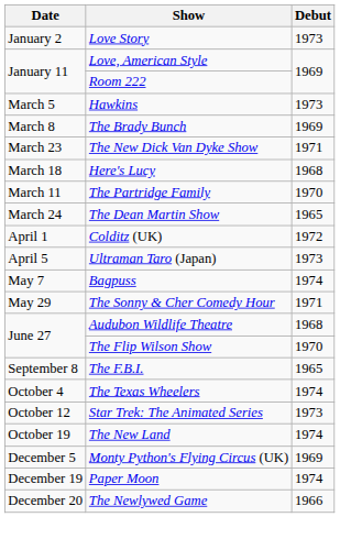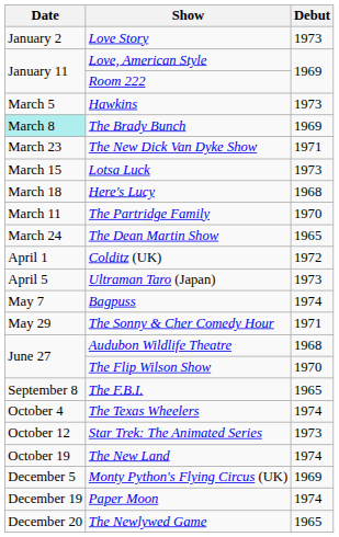 <table class="wikitable">
 <tr>
 <th>Date</th>
 <th>Show</th>
 <th>Debut</th>
 </tr>
 <tr>
 <td>January 2</td>
 <td><em><a href='#'>Love Story</a></em></td>
 <td>1973</td>
 </tr>
 <tr>
 <td rowspan="2">January 11</td>
 <td><em><a href='#'>Love, American Style</a></em></td>
 <td rowspan="2">1969</td>
 </tr>
 <tr>
 <td><em><a href='#'>Room 222</a></em></td>
 </tr>
 <tr>
 <td>March 5</td>
 <td><em><a href='#'>Hawkins</a></em></td>
 <td>1973</td>
 </tr>
 <tr>
-<td>March 8</td>
+<td style="background: paleturquoise;">March 8</td>
 <td><em><a href='#'>The Brady Bunch</a></em></td>
 <td>1969</td>
 </tr>
 <tr>
 <td>March 23</td>
 <td><em><a href='#'>The New Dick Van Dyke Show</a></em></td>
 <td>1971</td>
+</tr>
+<tr>
+<td>March 15</td>
+<td><em><a href='#'>Lotsa Luck</a></em></td>
+<td>1973</td>
 </tr>
 <tr>
 <td>March 18</td>
 <td><em><a href='#'>Here's Lucy</a></em></td>
 <td>1968</td>
 </tr>
 <tr>
 <td>March 11</td>
 <td><em><a href='#'>The Partridge Family</a></em></td>
 <td>1970</td>
 </tr>
 <tr>
 <td>March 24</td>
 <td><em><a href='#'>The Dean Martin Show</a></em></td>
 <td>1965</td>
 </tr>
 <tr>
 <td>April 1</td>
 <td><em><a href='#'>Colditz</a></em> (UK)</td>
 <td>1972</td>
 </tr>
 <tr>
 <td>April 5</td>
 <td><em><a href='#'>Ultraman Taro</a></em> (Japan)</td>
 <td>1973</td>
 </tr>
 <tr>
 <td>May 7</td>
 <td><em><a href='#'>Bagpuss</a></em></td>
 <td>1974</td>
 </tr>
 <tr>
 <td>May 29</td>
 <td><em><a href='#'>The Sonny & Cher Comedy Hour</a></em></td>
 <td>1971</td>
 </tr>
 <tr>
 <td rowspan="2">June 27</td>
 <td><em><a href='#'>Audubon Wildlife Theatre</a></em></td>
 <td>1968</td>
 </tr>
 <tr>
 <td><em><a href='#'>The Flip Wilson Show</a></em></td>
 <td>1970</td>
 </tr>
 <tr>
 <td>September 8</td>
 <td><em><a href='#'>The F.B.I.</a></em></td>
 <td>1965</td>
 </tr>
 <tr>
 <td>October 4</td>
 <td><em><a href='#'>The Texas Wheelers</a></em></td>
 <td>1974</td>
 </tr>
 <tr>
 <td>October 12</td>
 <td><em><a href='#'>Star Trek: The Animated Series</a></em></td>
 <td>1973</td>
 </tr>
 <tr>
 <td>October 19</td>
 <td><em><a href='#'>The New Land</a></em></td>
 <td>1974</td>
 </tr>
 <tr>
 <td>December 5</td>
 <td><em><a href='#'>Monty Python's Flying Circus</a></em> (UK)</td>
 <td>1969</td>
 </tr>
 <tr>
 <td>December 19</td>
 <td><em><a href='#'>Paper Moon</a></em></td>
 <td>1974</td>
 </tr>
 <tr>
 <td>December 20</td>
 <td><em><a href='#'>The Newlywed Game</a></em></td>
-<td>1966</td>
+<td>1965</td>
 </tr>
 </table>
